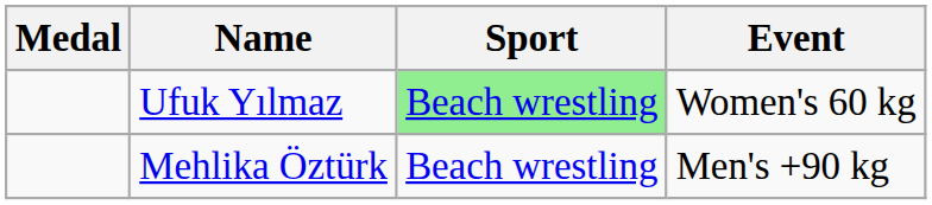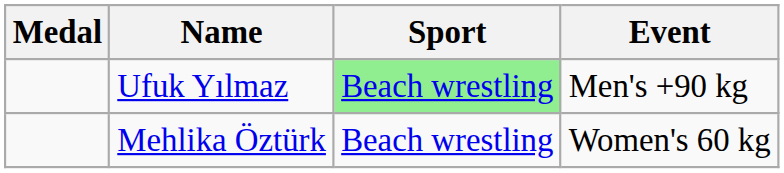 <table class="wikitable sortable" style="font-size: 95%;">
 <tr>
 <th>Medal</th>
 <th>Name</th>
 <th>Sport</th>
 <th>Event</th>
 </tr>
 <tr>
 <td></td>
 <td><a href='#'>Ufuk Yılmaz</a></td>
 <td style="background: lightgreen;"><a href='#'>Beach wrestling</a></td>
-<td>Women's 60 kg</td>
+<td>Men's +90 kg</td>
 </tr>
 <tr>
 <td></td>
 <td><a href='#'>Mehlika Öztürk</a></td>
 <td><a href='#'>Beach wrestling</a></td>
-<td>Men's +90 kg</td>
+<td>Women's 60 kg</td>
 </tr>
 </table>
